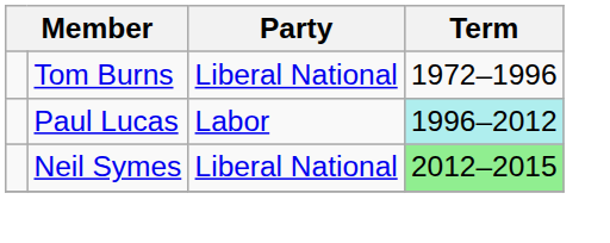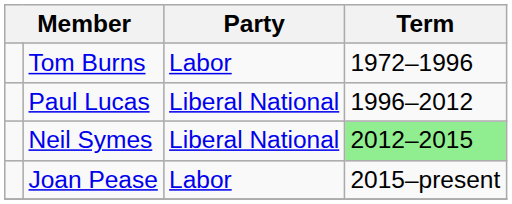 <table class="wikitable">
 <tr>
 <th colspan="2">Member</th>
 <th>Party</th>
 <th>Term</th>
 </tr>
 <tr>
 <td> </td>
 <td><a href='#'>Tom Burns</a></td>
-<td><a href='#'>Liberal National</a></td>
+<td><a href='#'>Labor</a></td>
 <td>1972–1996</td>
 </tr>
 <tr>
 <td> </td>
 <td><a href='#'>Paul Lucas</a></td>
-<td><a href='#'>Labor</a></td>
-<td style="background: paleturquoise;">1996–2012</td>
+<td><a href='#'>Liberal National</a></td>
+<td>1996–2012</td>
 </tr>
 <tr>
 <td> </td>
 <td><a href='#'>Neil Symes</a></td>
 <td><a href='#'>Liberal National</a></td>
 <td style="background: lightgreen;">2012–2015</td>
 </tr>
 <tr>
+<td> </td>
+<td><a href='#'>Joan Pease</a></td>
+<td><a href='#'>Labor</a></td>
+<td>2015–present</td>
+</tr>
+<tr>
 </tr>
 </table>
